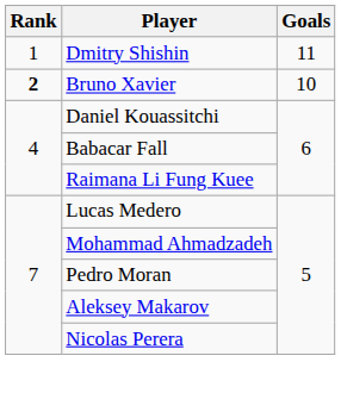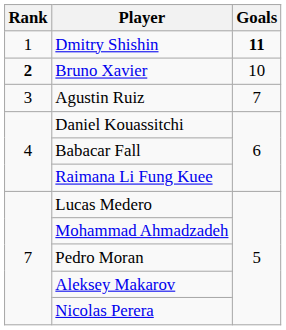 <table class="wikitable sortable" style="text-align:center">
 <tr>
 <th>Rank</th>
 <th>Player</th>
 <th>Goals</th>
 </tr>
 <tr>
 <td>1</td>
 <td style="text-align:left"> <a href='#'>Dmitry Shishin</a></td>
-<td>11</td>
+<td><strong>11</strong></td>
 </tr>
 <tr>
 <td><strong>2</strong></td>
 <td style="text-align:left"> <a href='#'>Bruno Xavier</a></td>
 <td>10</td>
+</tr>
+<tr>
+<td>3</td>
+<td style="text-align:left"> Agustin Ruiz</td>
+<td>7</td>
 </tr>
 <tr>
 <td rowspan=3>4</td>
 <td style="text-align:left"> Daniel Kouassitchi</td>
 <td rowspan=3>6</td>
 </tr>
 <tr>
 <td style="text-align:left"> Babacar Fall</td>
 </tr>
 <tr>
 <td style="text-align:left"> <a href='#'>Raimana Li Fung Kuee</a></td>
 </tr>
 <tr>
 <td rowspan=5>7</td>
 <td style="text-align:left"> Lucas Medero</td>
 <td rowspan=5>5</td>
 </tr>
 <tr>
 <td style="text-align:left"> <a href='#'>Mohammad Ahmadzadeh</a></td>
 </tr>
 <tr>
 <td style="text-align:left"> Pedro Moran</td>
 </tr>
 <tr>
 <td style="text-align:left"> <a href='#'>Aleksey Makarov</a></td>
 </tr>
 <tr>
 <td style="text-align:left"> <a href='#'>Nicolas Perera</a></td>
 </tr>
 </table>
